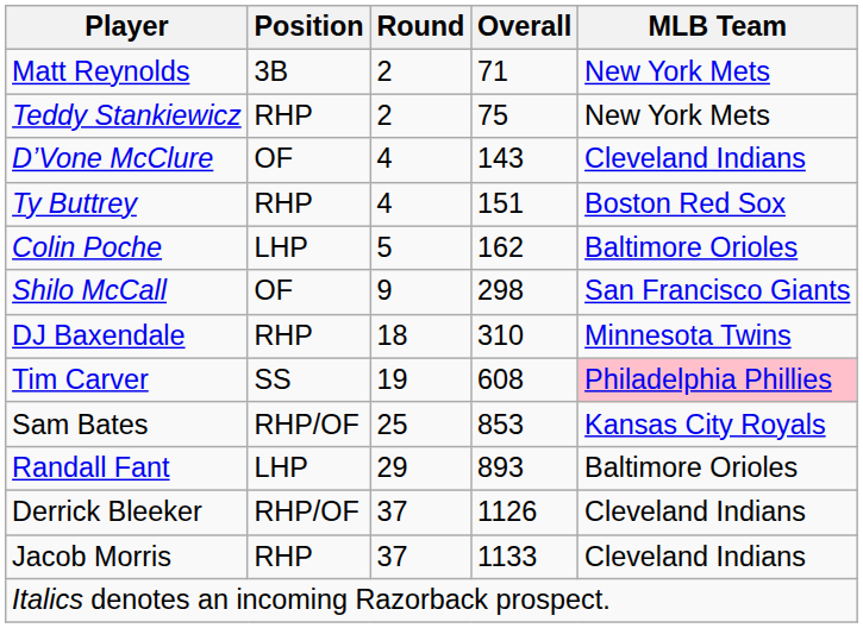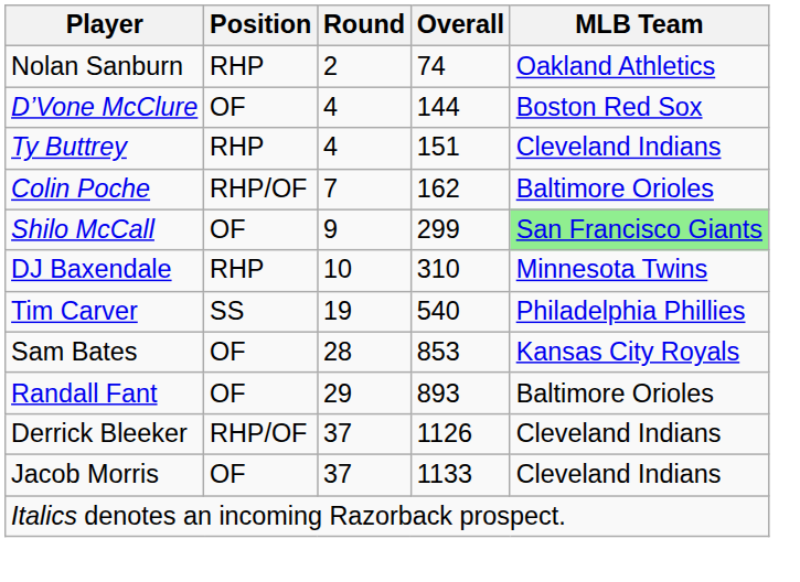 <table class="wikitable">
 <tr>
 <th>Player</th>
 <th>Position</th>
 <th>Round</th>
 <th>Overall</th>
 <th>MLB Team</th>
 </tr>
 <tr>
-<td><a href='#'>Matt Reynolds</a></td>
-<td>3B</td>
-<td>2</td>
-<td>71</td>
-<td><a href='#'>New York Mets</a></td>
-</tr>
-<tr>
-<td><em><a href='#'>Teddy Stankiewicz</a></em></td>
+<td>Nolan Sanburn</td>
 <td>RHP</td>
 <td>2</td>
-<td>75</td>
-<td>New York Mets</td>
+<td>74</td>
+<td><a href='#'>Oakland Athletics</a></td>
 </tr>
 <tr>
 <td><em><a href='#'>D’Vone McClure</a></em></td>
 <td>OF</td>
 <td>4</td>
-<td>143</td>
-<td><a href='#'>Cleveland Indians</a></td>
+<td>144</td>
+<td><a href='#'>Boston Red Sox</a></td>
 </tr>
 <tr>
 <td><em><a href='#'>Ty Buttrey</a></em></td>
 <td>RHP</td>
 <td>4</td>
 <td>151</td>
-<td><a href='#'>Boston Red Sox</a></td>
+<td><a href='#'>Cleveland Indians</a></td>
 </tr>
 <tr>
 <td><em><a href='#'>Colin Poche</a></em></td>
-<td>LHP</td>
-<td>5</td>
+<td>RHP/OF</td>
+<td>7</td>
 <td>162</td>
 <td><a href='#'>Baltimore Orioles</a></td>
 </tr>
 <tr>
 <td><em><a href='#'>Shilo McCall</a></em></td>
 <td>OF</td>
 <td>9</td>
-<td>298</td>
-<td><a href='#'>San Francisco Giants</a></td>
+<td>299</td>
+<td style="background: lightgreen;"><a href='#'>San Francisco Giants</a></td>
 </tr>
 <tr>
 <td><a href='#'>DJ Baxendale</a></td>
 <td>RHP</td>
-<td>18</td>
+<td>10</td>
 <td>310</td>
 <td><a href='#'>Minnesota Twins</a></td>
 </tr>
 <tr>
 <td><a href='#'>Tim Carver</a></td>
 <td>SS</td>
 <td>19</td>
-<td>608</td>
-<td style="background: pink;"><a href='#'>Philadelphia Phillies</a></td>
+<td>540</td>
+<td><a href='#'>Philadelphia Phillies</a></td>
 </tr>
 <tr>
 <td>Sam Bates</td>
-<td>RHP/OF</td>
-<td>25</td>
+<td>OF</td>
+<td>28</td>
 <td>853</td>
 <td><a href='#'>Kansas City Royals</a></td>
 </tr>
 <tr>
 <td><a href='#'>Randall Fant</a></td>
-<td>LHP</td>
+<td>OF</td>
 <td>29</td>
 <td>893</td>
 <td>Baltimore Orioles</td>
 </tr>
 <tr>
 <td>Derrick Bleeker</td>
 <td>RHP/OF</td>
 <td>37</td>
 <td>1126</td>
 <td>Cleveland Indians</td>
 </tr>
 <tr>
 <td>Jacob Morris</td>
-<td>RHP</td>
+<td>OF</td>
 <td>37</td>
 <td>1133</td>
 <td>Cleveland Indians</td>
 </tr>
 <tr>
 <td colspan=5><em>Italics</em> denotes an incoming Razorback prospect.</td>
 </tr>
 </table>
